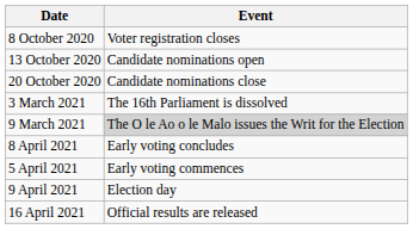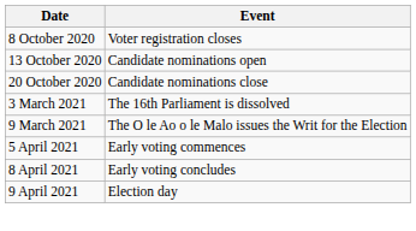 <table class="wikitable">
 <tr>
 <th>Date</th>
 <th>Event</th>
 </tr>
 <tr>
 <td>8 October 2020</td>
 <td>Voter registration closes</td>
 </tr>
 <tr>
 <td>13 October 2020</td>
 <td>Candidate nominations open</td>
 </tr>
 <tr>
 <td>20 October 2020</td>
 <td>Candidate nominations close</td>
 </tr>
 <tr>
 <td>3 March 2021</td>
 <td>The 16th Parliament is dissolved</td>
 </tr>
 <tr>
 <td>9 March 2021</td>
-<td style="background: lightgrey;">The O le Ao o le Malo issues the Writ for the Election</td>
+<td>The O le Ao o le Malo issues the Writ for the Election</td>
+</tr>
+<tr>
+<td>5 April 2021</td>
+<td>Early voting commences</td>
 </tr>
 <tr>
 <td>8 April 2021</td>
 <td>Early voting concludes</td>
 </tr>
 <tr>
-<td>5 April 2021</td>
-<td>Early voting commences</td>
-</tr>
-<tr>
 <td>9 April 2021</td>
 <td>Election day</td>
 </tr>
-<tr>
-<td>16 April 2021</td>
-<td>Official results are released</td>
-</tr>
 </table>
